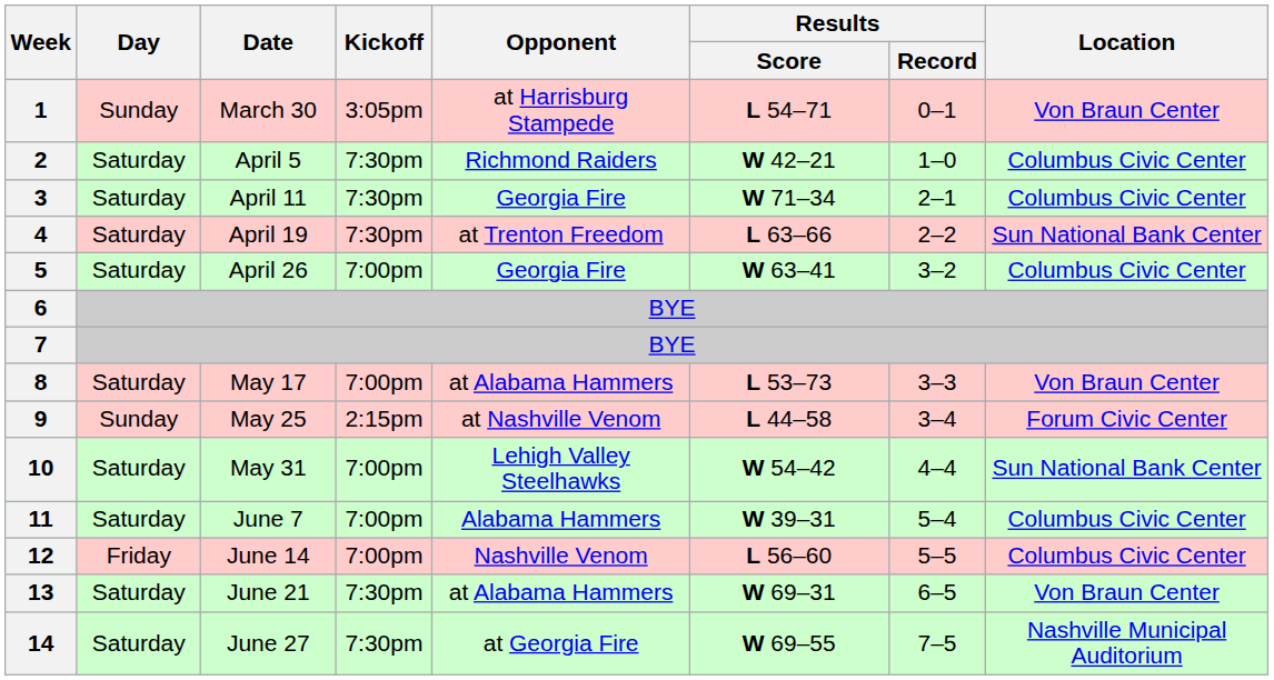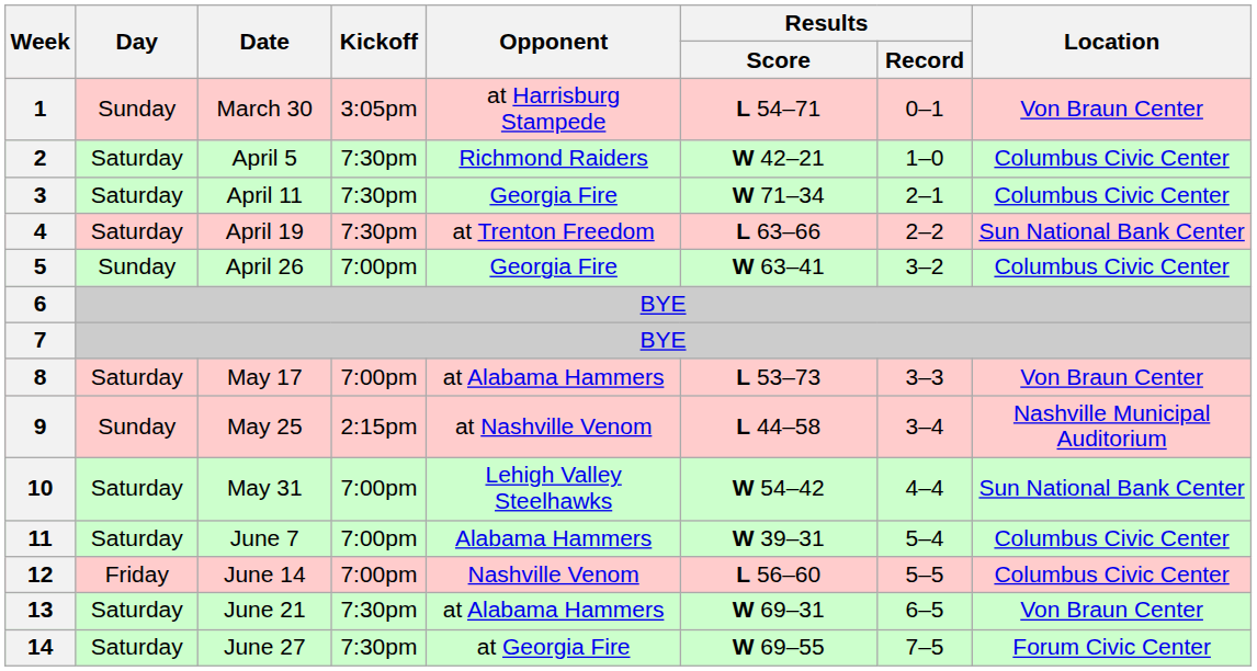 <table class="wikitable">
 <tr>
 <th rowspan="2" width="40">Week</th>
 <th rowspan="2" width="80">Day</th>
 <th rowspan="2" width="90">Date</th>
 <th rowspan="2" width="60">Kickoff</th>
 <th rowspan="2" width="180">Opponent</th>
 <th colspan="2" width="200">Results</th>
 <th rowspan="2" width="200">Location</th>
 </tr>
 <tr>
 <th width="140">Score</th>
 <th width="60">Record</th>
 </tr>
 <tr align="center" bgcolor="#FFCCCC">
 <th>1</th>
 <td>Sunday</td>
 <td>March 30</td>
 <td>3:05pm</td>
 <td>at <a href='#'>Harrisburg Stampede</a></td>
 <td><strong>L</strong> 54–71</td>
 <td>0–1</td>
 <td><a href='#'>Von Braun Center</a></td>
 </tr>
 <tr align="center" bgcolor="#CCFFCC">
 <th>2</th>
 <td>Saturday</td>
 <td>April 5</td>
 <td>7:30pm</td>
 <td><a href='#'>Richmond Raiders</a></td>
 <td><strong>W</strong> 42–21</td>
 <td>1–0</td>
 <td><a href='#'>Columbus Civic Center</a></td>
 </tr>
 <tr align="center" bgcolor="#CCFFCC">
 <th>3</th>
 <td>Saturday</td>
 <td>April 11</td>
 <td>7:30pm</td>
 <td><a href='#'>Georgia Fire</a></td>
 <td><strong>W</strong> 71–34</td>
 <td>2–1</td>
 <td><a href='#'>Columbus Civic Center</a></td>
 </tr>
 <tr align="center" bgcolor="#FFCCCC">
 <th>4</th>
 <td>Saturday</td>
 <td>April 19</td>
 <td>7:30pm</td>
 <td>at <a href='#'>Trenton Freedom</a></td>
 <td><strong>L</strong> 63–66</td>
 <td>2–2</td>
 <td><a href='#'>Sun National Bank Center</a></td>
 </tr>
 <tr align="center" bgcolor="#CCFFCC">
 <th>5</th>
-<td>Saturday</td>
+<td>Sunday</td>
 <td>April 26</td>
 <td>7:00pm</td>
 <td><a href='#'>Georgia Fire</a></td>
 <td><strong>W</strong> 63–41</td>
 <td>3–2</td>
 <td><a href='#'>Columbus Civic Center</a></td>
 </tr>
 <tr align="center" bgcolor="#CCCCCC">
 <th>6</th>
 <td colSpan=7><a href='#'>BYE</a></td>
 </tr>
 <tr align="center" bgcolor="#CCCCCC">
 <th>7</th>
 <td colSpan=7><a href='#'>BYE</a></td>
 </tr>
 <tr align="center" bgcolor="#FFCCCC">
 <th>8</th>
 <td>Saturday</td>
 <td>May 17</td>
 <td>7:00pm</td>
 <td>at <a href='#'>Alabama Hammers</a></td>
 <td><strong>L</strong> 53–73</td>
 <td>3–3</td>
 <td><a href='#'>Von Braun Center</a></td>
 </tr>
 <tr align="center" bgcolor="#FFCCCC">
 <th>9</th>
 <td>Sunday</td>
 <td>May 25</td>
 <td>2:15pm</td>
 <td>at <a href='#'>Nashville Venom</a></td>
 <td><strong>L</strong> 44–58</td>
 <td>3–4</td>
-<td><a href='#'>Forum Civic Center</a></td>
+<td><a href='#'>Nashville Municipal Auditorium</a></td>
 </tr>
 <tr align="center" bgcolor="#CCFFCC">
 <th>10</th>
 <td>Saturday</td>
 <td>May 31</td>
 <td>7:00pm</td>
 <td><a href='#'>Lehigh Valley Steelhawks</a></td>
 <td><strong>W</strong> 54–42</td>
 <td>4–4</td>
 <td><a href='#'>Sun National Bank Center</a></td>
 </tr>
 <tr align="center" bgcolor="#CCFFCC">
 <th>11</th>
 <td>Saturday</td>
 <td>June 7</td>
 <td>7:00pm</td>
 <td><a href='#'>Alabama Hammers</a></td>
 <td><strong>W</strong> 39–31</td>
 <td>5–4</td>
 <td><a href='#'>Columbus Civic Center</a></td>
 </tr>
 <tr align="center" bgcolor="#FFCCCC">
 <th>12</th>
 <td>Friday</td>
 <td>June 14</td>
 <td>7:00pm</td>
 <td><a href='#'>Nashville Venom</a></td>
 <td><strong>L</strong> 56–60</td>
 <td>5–5</td>
 <td><a href='#'>Columbus Civic Center</a></td>
 </tr>
 <tr align="center" bgcolor="#CCFFCC">
 <th>13</th>
 <td>Saturday</td>
 <td>June 21</td>
 <td>7:30pm</td>
 <td>at <a href='#'>Alabama Hammers</a></td>
 <td><strong>W</strong> 69–31</td>
 <td>6–5</td>
 <td><a href='#'>Von Braun Center</a></td>
 </tr>
 <tr align="center" bgcolor="#CCFFCC">
 <th>14</th>
 <td>Saturday</td>
 <td>June 27</td>
 <td>7:30pm</td>
 <td>at <a href='#'>Georgia Fire</a></td>
 <td><strong>W</strong> 69–55</td>
 <td>7–5</td>
-<td><a href='#'>Nashville Municipal Auditorium</a></td>
+<td><a href='#'>Forum Civic Center</a></td>
 </tr>
 </table>
